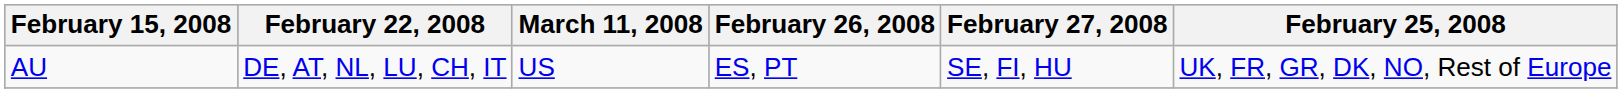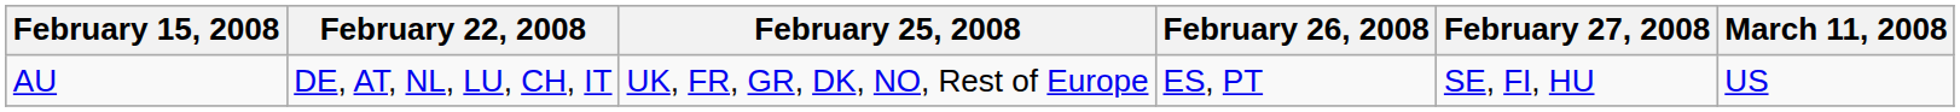 <table class="wikitable" border="1">
 <tr>
 <th>February 15, 2008</th>
 <th>February 22, 2008</th>
-<th>March 11, 2008</th>
+<th>February 25, 2008</th>
 <th>February 26, 2008</th>
 <th>February 27, 2008</th>
-<th>February 25, 2008</th>
+<th>March 11, 2008</th>
 </tr>
 <tr>
 <td><a href='#'>AU</a></td>
 <td><a href='#'>DE</a>, <a href='#'>AT</a>, <a href='#'>NL</a>, <a href='#'>LU</a>, <a href='#'>CH</a>, <a href='#'>IT</a></td>
-<td><a href='#'>US</a></td>
+<td><a href='#'>UK</a>, <a href='#'>FR</a>, <a href='#'>GR</a>, <a href='#'>DK</a>, <a href='#'>NO</a>, Rest of <a href='#'>Europe</a></td>
 <td><a href='#'>ES</a>, <a href='#'>PT</a></td>
 <td><a href='#'>SE</a>, <a href='#'>FI</a>, <a href='#'>HU</a></td>
-<td><a href='#'>UK</a>, <a href='#'>FR</a>, <a href='#'>GR</a>, <a href='#'>DK</a>, <a href='#'>NO</a>, Rest of <a href='#'>Europe</a></td>
+<td><a href='#'>US</a></td>
 </tr>
 </table>
